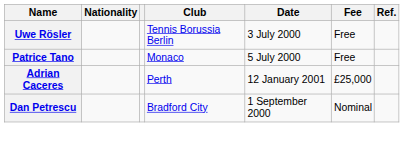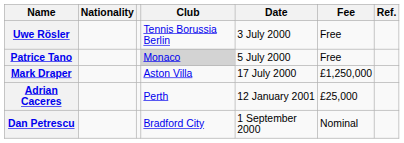 <table class="wikitable plainrowheaders">
 <tr>
 <th scope="col">Name</th>
 <th scope="col">Nationality</th>
 <th scope="col"></th>
 <th scope="col">Club</th>
 <th scope="col">Date</th>
 <th scope="col">Fee</th>
 <th scope="col">Ref.</th>
 </tr>
 <tr>
 <th scope="row"><a href='#'>Uwe Rösler</a></th>
 <td></td>
 <td align="center"></td>
 <td> <a href='#'>Tennis Borussia Berlin</a></td>
 <td>3 July 2000</td>
 <td>Free</td>
 <td align="center"></td>
 </tr>
 <tr>
 <th scope="row"><a href='#'>Patrice Tano</a></th>
 <td></td>
 <td align="center"></td>
-<td> <a href='#'>Monaco</a></td>
+<td style="background: lightgrey;"> <a href='#'>Monaco</a></td>
 <td>5 July 2000</td>
 <td>Free</td>
+<td align="center"></td>
+</tr>
+<tr>
+<th scope="row"><a href='#'>Mark Draper</a></th>
+<td></td>
+<td align="center"></td>
+<td> <a href='#'>Aston Villa</a></td>
+<td>17 July 2000</td>
+<td>£1,250,000</td>
 <td align="center"></td>
 </tr>
 <tr>
 <th scope="row"><a href='#'>Adrian Caceres</a></th>
 <td></td>
 <td align="center"></td>
 <td> <a href='#'>Perth</a></td>
 <td>12 January 2001</td>
 <td>£25,000</td>
 <td align="center"></td>
 </tr>
 <tr>
 <th scope="row"><a href='#'>Dan Petrescu</a></th>
 <td></td>
 <td align="center"></td>
 <td> <a href='#'>Bradford City</a></td>
 <td>1 September 2000</td>
 <td>Nominal</td>
 <td align="center"></td>
 </tr>
 </table>
